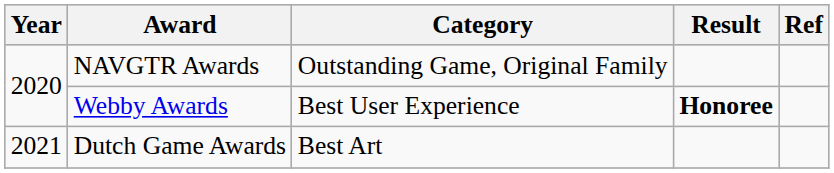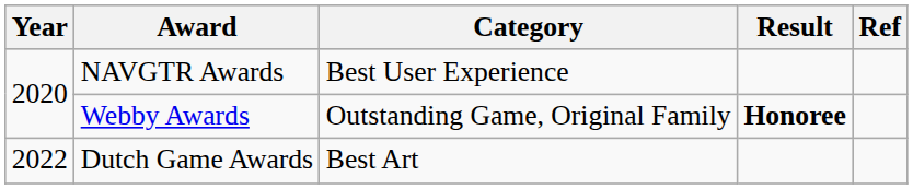 <table class="wikitable">
 <tr>
 <th>Year</th>
 <th>Award</th>
 <th>Category</th>
 <th>Result</th>
 <th>Ref</th>
 </tr>
 <tr>
 <td rowspan="2">2020</td>
 <td>NAVGTR Awards</td>
-<td>Outstanding Game, Original Family</td>
+<td>Best User Experience</td>
 <td></td>
 <td></td>
 </tr>
 <tr>
 <td><a href='#'>Webby Awards</a></td>
-<td>Best User Experience</td>
+<td>Outstanding Game, Original Family</td>
 <td><strong>Honoree</strong></td>
 <td></td>
 </tr>
 <tr>
-<td rowspan="1">2021</td>
+<td rowspan="1">2022</td>
 <td>Dutch Game Awards</td>
 <td>Best Art</td>
 <td></td>
 <td></td>
 </tr>
 </table>
